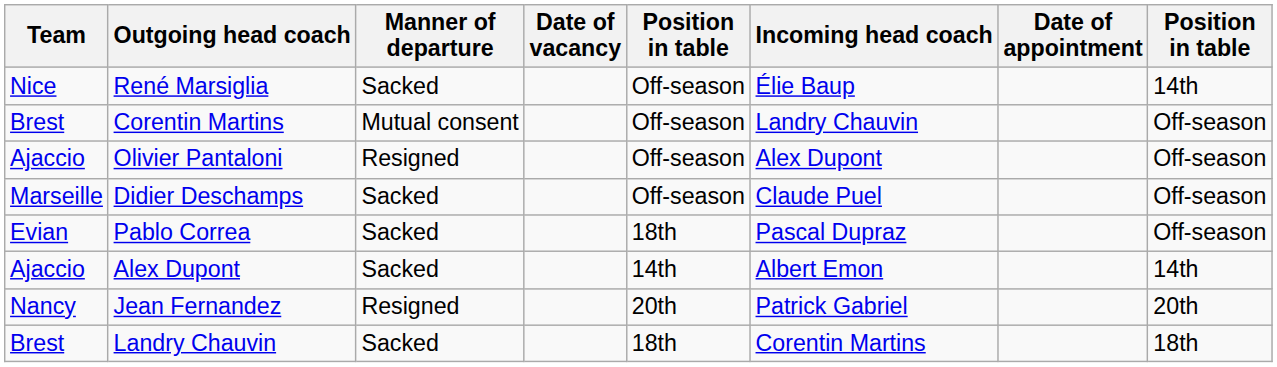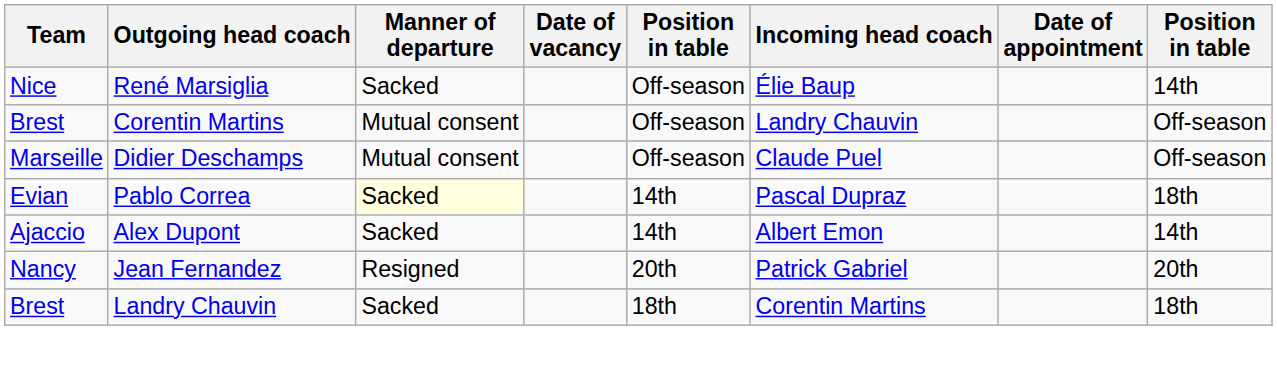 <table class="wikitable sortable">
 <tr>
 <th>Team</th>
 <th>Outgoing head coach</th>
 <th>Manner of<br>departure</th>
 <th>Date of<br>vacancy</th>
 <th>Position<br>in table</th>
 <th>Incoming head coach</th>
 <th>Date of<br>appointment</th>
 <th>Position<br>in table</th>
 </tr>
 <tr>
 <td><a href='#'>Nice</a></td>
 <td> <a href='#'>René Marsiglia</a></td>
 <td>Sacked</td>
 <td></td>
 <td>Off-season</td>
 <td> <a href='#'>Élie Baup</a></td>
 <td></td>
 <td>14th</td>
 </tr>
 <tr>
 <td><a href='#'>Brest</a></td>
 <td> <a href='#'>Corentin Martins</a></td>
 <td>Mutual consent</td>
 <td></td>
 <td>Off-season</td>
 <td> <a href='#'>Landry Chauvin</a></td>
 <td></td>
 <td>Off-season</td>
 </tr>
 <tr>
-<td><a href='#'>Ajaccio</a></td>
-<td> <a href='#'>Olivier Pantaloni</a></td>
-<td>Resigned</td>
-<td></td>
-<td>Off-season</td>
-<td> <a href='#'>Alex Dupont</a></td>
-<td></td>
-<td>Off-season</td>
-</tr>
-<tr>
 <td><a href='#'>Marseille</a></td>
 <td> <a href='#'>Didier Deschamps</a></td>
-<td>Sacked</td>
+<td>Mutual consent</td>
 <td></td>
 <td>Off-season</td>
 <td> <a href='#'>Claude Puel</a></td>
 <td></td>
 <td>Off-season</td>
 </tr>
 <tr>
 <td><a href='#'>Evian</a></td>
 <td> <a href='#'>Pablo Correa</a></td>
-<td>Sacked</td>
+<td style="background: lightyellow;">Sacked</td>
+<td></td>
+<td>14th</td>
+<td> <a href='#'>Pascal Dupraz</a></td>
 <td></td>
 <td>18th</td>
-<td> <a href='#'>Pascal Dupraz</a></td>
-<td></td>
-<td>Off-season</td>
 </tr>
 <tr>
 <td><a href='#'>Ajaccio</a></td>
 <td> <a href='#'>Alex Dupont</a></td>
 <td>Sacked</td>
 <td></td>
 <td>14th</td>
 <td> <a href='#'>Albert Emon</a></td>
 <td></td>
 <td>14th</td>
 </tr>
 <tr>
 <td><a href='#'>Nancy</a></td>
 <td> <a href='#'>Jean Fernandez</a></td>
 <td>Resigned</td>
 <td></td>
 <td>20th</td>
 <td> <a href='#'>Patrick Gabriel</a></td>
 <td></td>
 <td>20th</td>
 </tr>
 <tr>
 <td><a href='#'>Brest</a></td>
 <td> <a href='#'>Landry Chauvin</a></td>
 <td>Sacked</td>
 <td></td>
 <td>18th</td>
 <td> <a href='#'>Corentin Martins</a></td>
 <td></td>
 <td>18th</td>
 </tr>
 </table>
